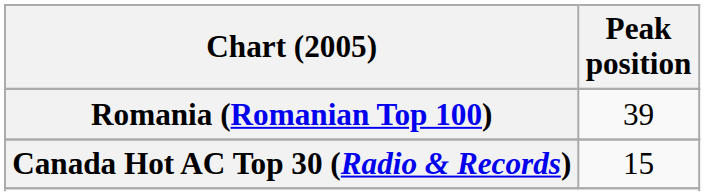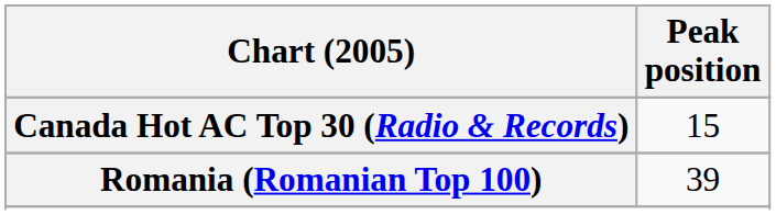 <table class="wikitable sortable plainrowheaders" style="text-align:center">
 <tr>
 <th scope="col">Chart (2005)</th>
 <th scope="col">Peak<br>position</th>
+</tr>
+<tr>
+</tr>
+<tr>
+<th scope="row">Canada Hot AC Top 30 (<em><a href='#'>Radio & Records</a></em>)</th>
+<td>15</td>
+</tr>
+<tr>
+</tr>
+<tr>
 </tr>
 <tr>
 </tr>
 <tr>
 <th scope="row">Romania (<a href='#'>Romanian Top 100</a>)</th>
 <td>39</td>
 </tr>
 <tr>
 </tr>
 <tr>
 </tr>
 <tr>
 </tr>
-<tr>
-<th scope="row">Canada Hot AC Top 30 (<em><a href='#'>Radio & Records</a></em>)</th>
-<td>15</td>
-</tr>
-<tr>
-</tr>
-<tr>
-</tr>
-<tr>
-</tr>
 </table>
